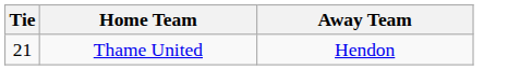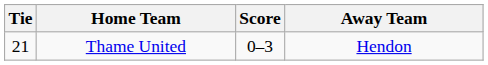 <table class="wikitable" style="text-align:center;">
 <tr>
 <th width=20>Tie</th>
 <th width=175>Home Team</th>
+<th width=20>Score</th>
 <th width=175>Away Team</th>
 </tr>
 <tr>
 <td>21</td>
 <td><a href='#'>Thame United</a></td>
+<td>0–3</td>
 <td><a href='#'>Hendon</a></td>
 </tr>
 </table>
